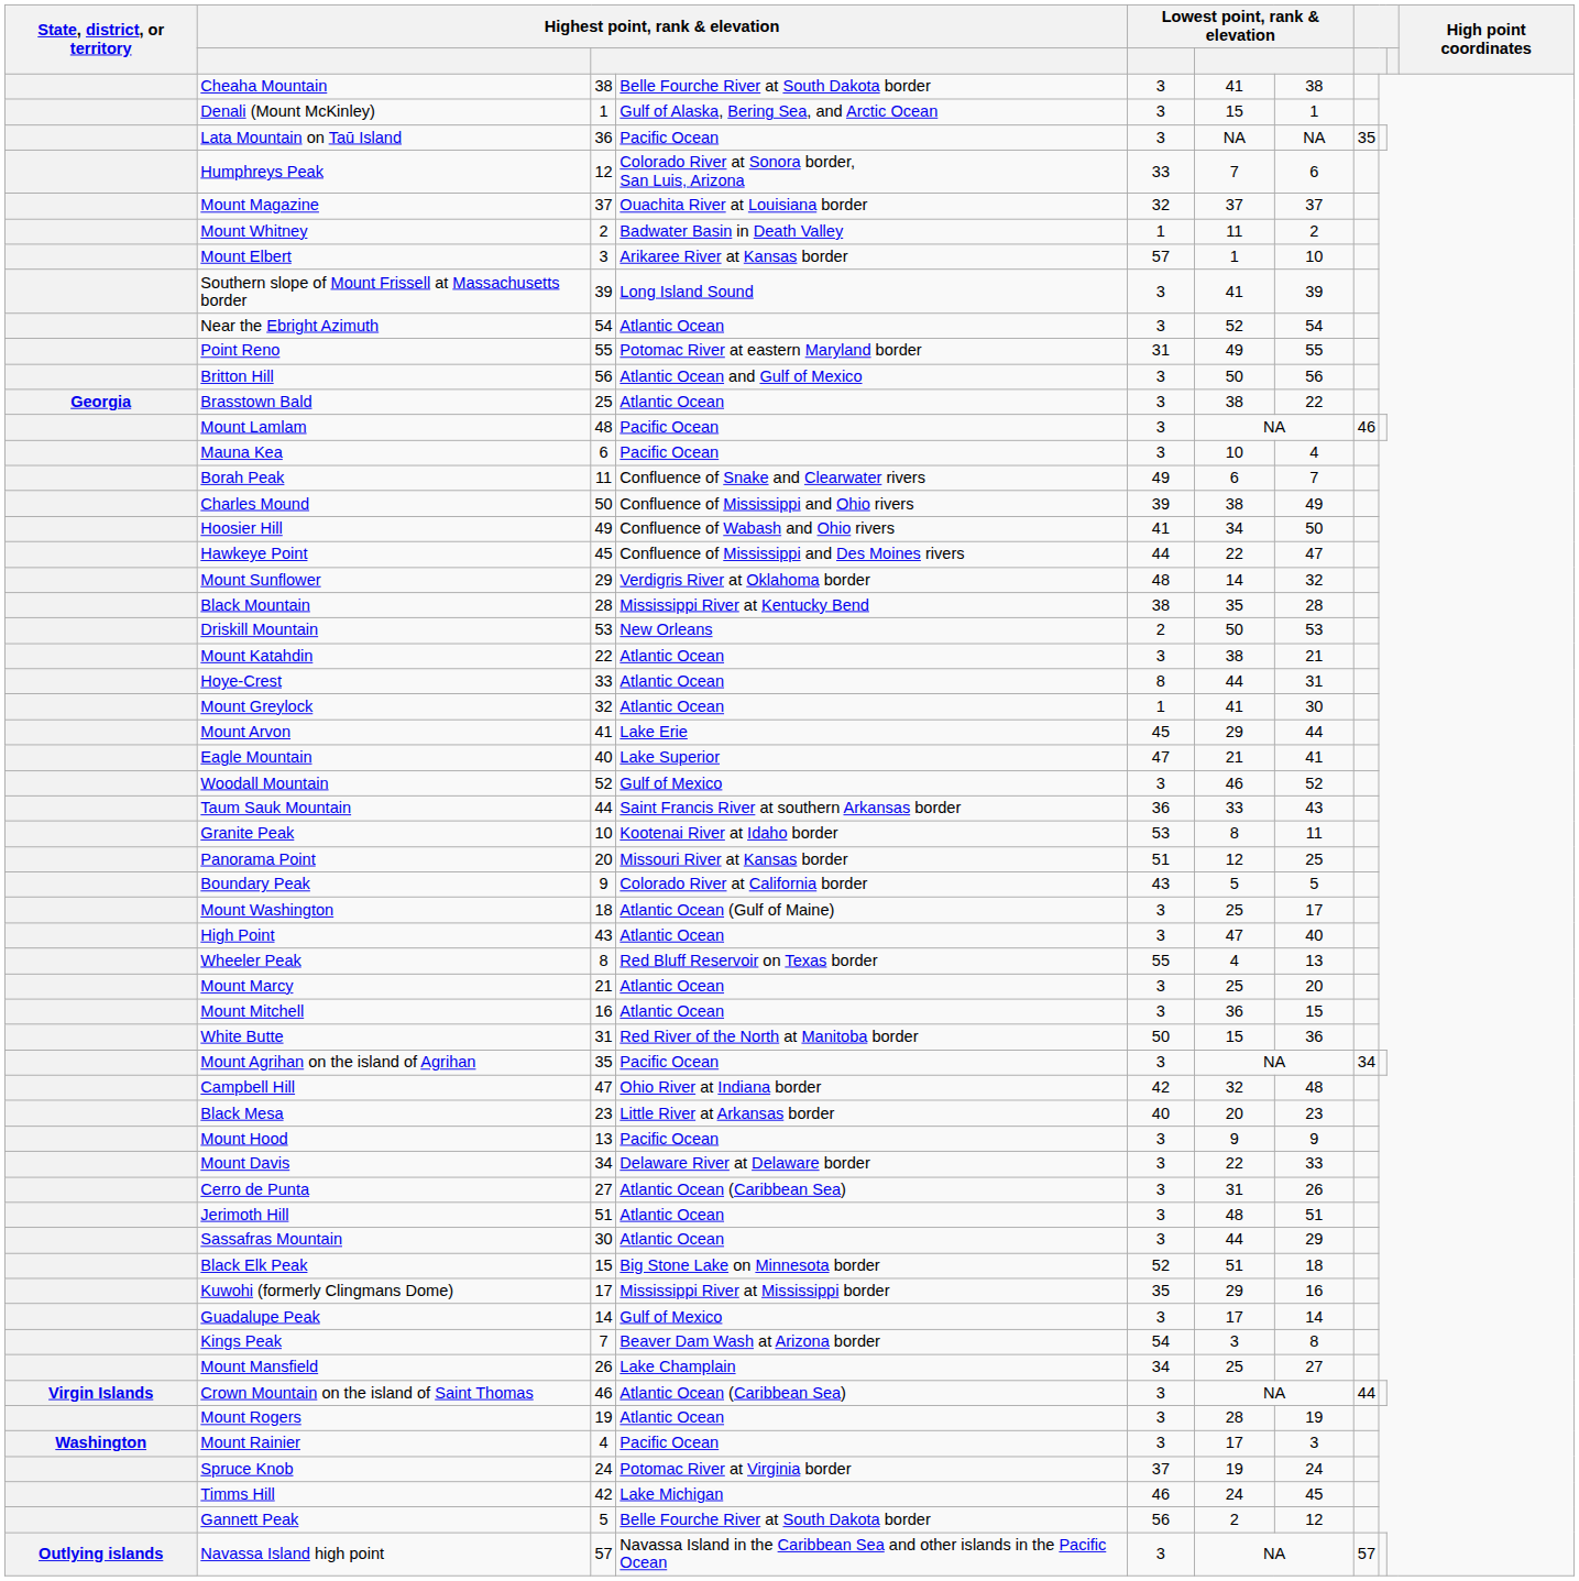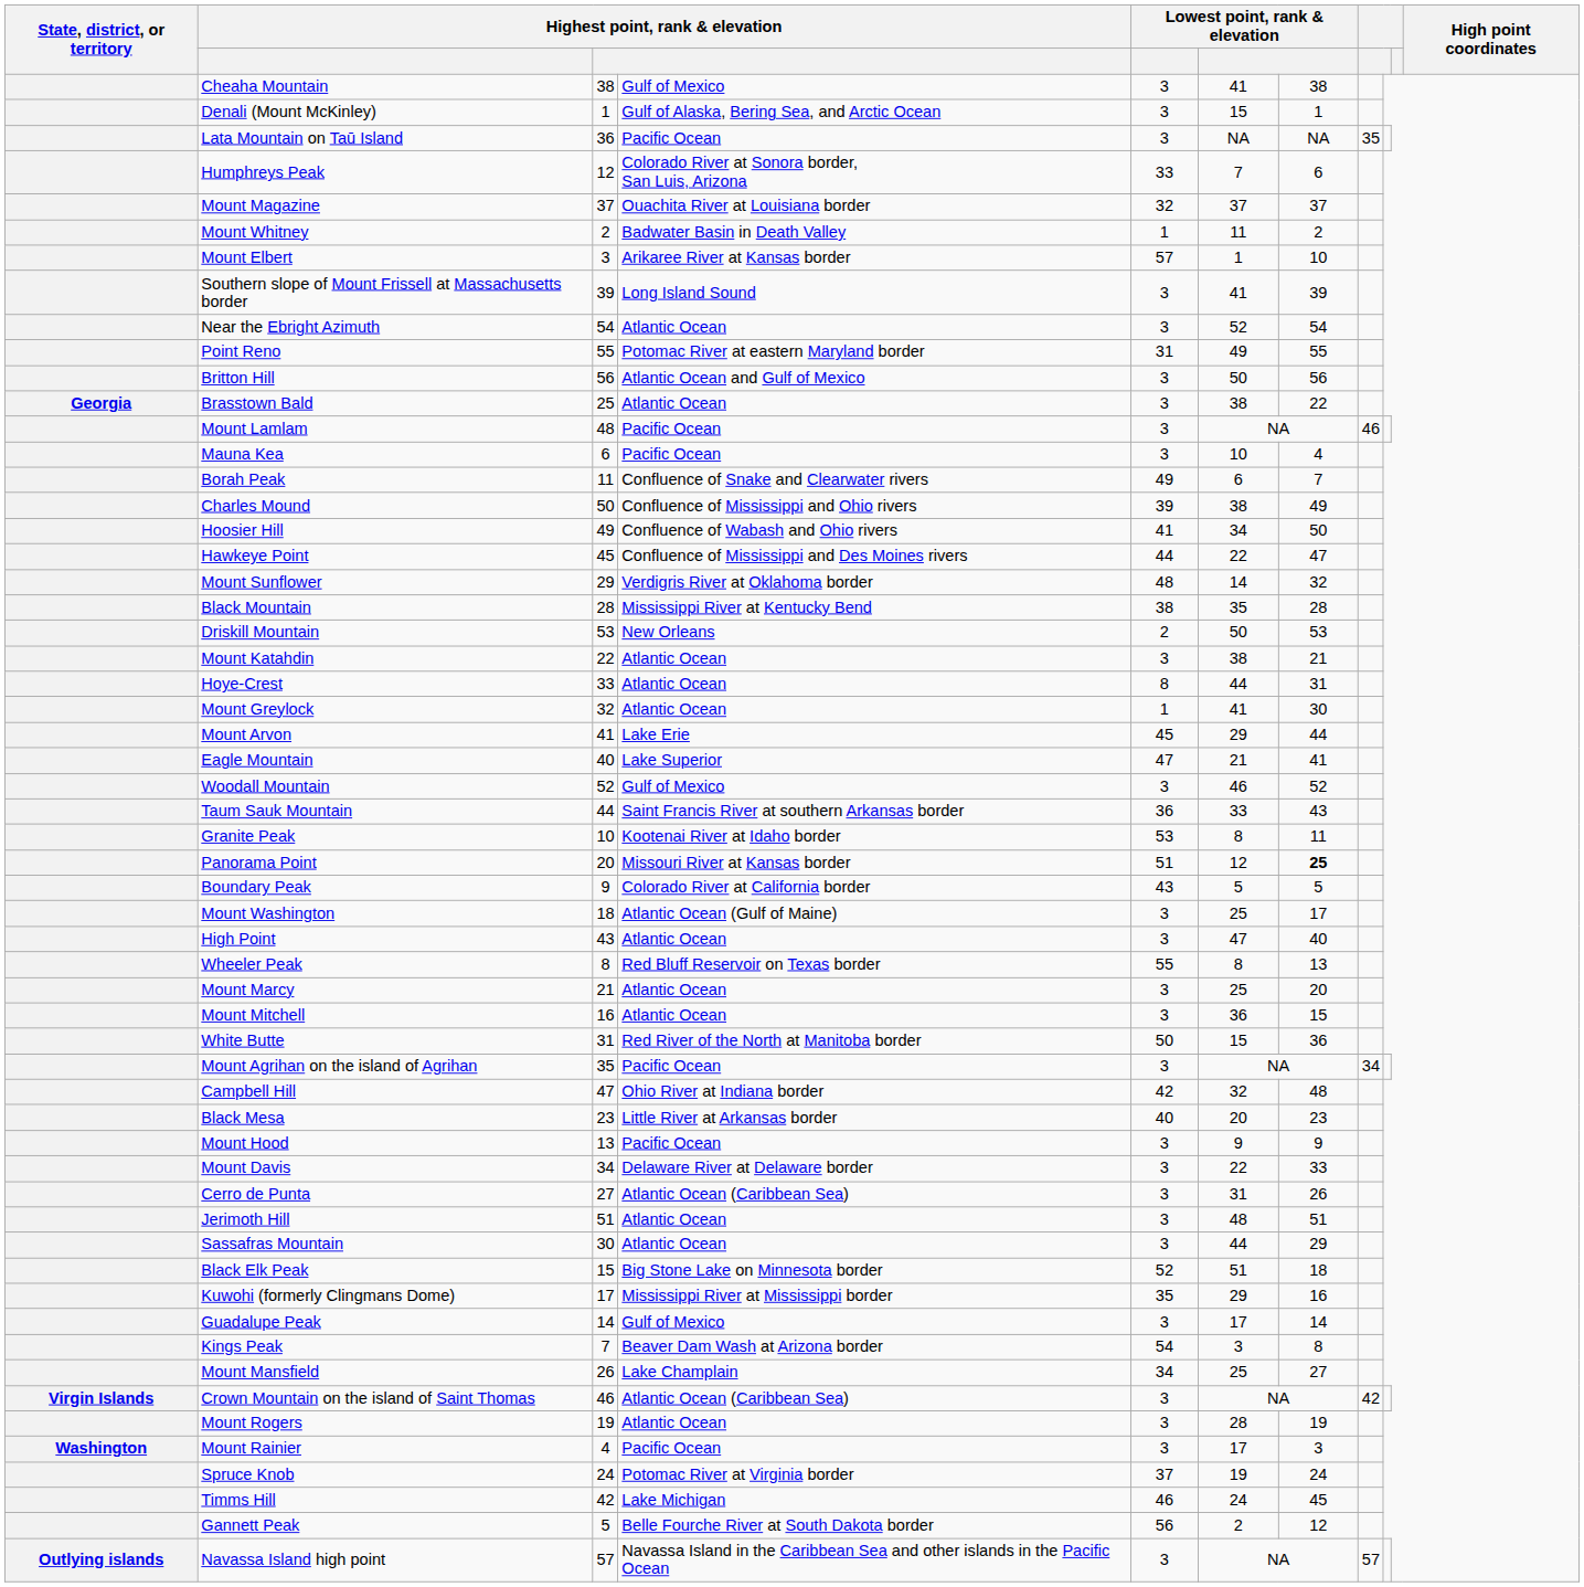 <table class="wikitable sortable plainrowheaders">
 <tr>
 <th scope=col rowspan=2><a href='#'>State</a>, <a href='#'>district</a>, or <a href='#'>territory</a></th>
 <th scope=col colspan=3>Highest point, rank & elevation</th>
 <th scope=col colspan=3>Lowest point, rank & elevation</th>
 <th scope=col colspan=4></th>
 <th scope=col rowspan=2>High point coordinates</th>
 </tr>
 <tr>
 <th scope=col> </th>
 <th scope=col colspan=2> </th>
 <th scope=col> </th>
 <th scope=col colspan=2> </th>
 <th scope=col colspan=2> </th>
 <th scope=col colspan=2> </th>
 </tr>
 <tr>
 <th scope=row></th>
 <td><a href='#'>Cheaha Mountain</a></td>
 <td align=center>38<br></td>
-<td><a href='#'>Belle Fourche River</a> at <a href='#'>South Dakota</a> border</td>
+<td><a href='#'>Gulf of Mexico</a></td>
 <td align=center>3<br></td>
 <td align=center>41<br></td>
 <td align=center>38<br></td>
 <td></td>
 </tr>
 <tr>
 <th scope=row></th>
 <td><a href='#'>Denali</a> (Mount McKinley)</td>
 <td align=center>1<br></td>
 <td><a href='#'>Gulf of Alaska</a>, <a href='#'>Bering Sea</a>, and <a href='#'>Arctic Ocean</a></td>
 <td align=center>3<br></td>
 <td align=center>15<br></td>
 <td align=center>1<br></td>
 <td></td>
 </tr>
 <tr>
 <th scope=row></th>
 <td><a href='#'>Lata Mountain</a> on <a href='#'>Taū Island</a></td>
 <td align=center>36<br></td>
 <td><a href='#'>Pacific Ocean</a></td>
 <td align=center>3<br></td>
 <td colspan=1 align=center>NA</td>
 <td colspan=1 align=center>NA</td>
 <td align=center>35<br></td>
 <td></td>
 </tr>
 <tr>
 <th scope=row></th>
 <td><a href='#'>Humphreys Peak</a></td>
 <td align=center>12<br></td>
 <td><a href='#'>Colorado River</a> at <a href='#'>Sonora</a> border,<br><a href='#'>San Luis, Arizona</a></td>
 <td align=center>33<br></td>
 <td align=center>7<br></td>
 <td align=center>6<br></td>
 <td></td>
 </tr>
 <tr>
 <th scope=row></th>
 <td><a href='#'>Mount Magazine</a></td>
 <td align=center>37<br></td>
 <td><a href='#'>Ouachita River</a> at <a href='#'>Louisiana</a> border</td>
 <td align=center>32<br></td>
 <td align=center>37<br></td>
 <td align=center>37<br></td>
 <td></td>
 </tr>
 <tr>
 <th scope=row></th>
 <td><a href='#'>Mount Whitney</a></td>
 <td align=center>2<br></td>
 <td><a href='#'>Badwater Basin</a> in <a href='#'>Death Valley</a></td>
 <td align=center>1<br></td>
 <td align=center>11<br></td>
 <td align=center>2<br></td>
 <td></td>
 </tr>
 <tr>
 <th scope=row></th>
 <td><a href='#'>Mount Elbert</a></td>
 <td align=center>3<br></td>
 <td><a href='#'>Arikaree River</a> at <a href='#'>Kansas</a> border</td>
 <td align=center>57<br></td>
 <td align=center>1<br></td>
 <td align=center>10<br></td>
 <td></td>
 </tr>
 <tr>
 <th scope=row></th>
 <td>Southern slope of <a href='#'>Mount Frissell</a> at <a href='#'>Massachusetts</a> border</td>
 <td align=center>39<br></td>
 <td><a href='#'>Long Island Sound</a></td>
 <td align=center>3<br></td>
 <td align=center>41<br></td>
 <td align=center>39<br></td>
 <td></td>
 </tr>
 <tr>
 <th scope=row></th>
 <td>Near the <a href='#'>Ebright Azimuth</a></td>
 <td align=center>54<br></td>
 <td><a href='#'>Atlantic Ocean</a></td>
 <td align=center>3<br></td>
 <td align=center>52<br></td>
 <td align=center>54<br></td>
 <td></td>
 </tr>
 <tr>
 <th scope=row></th>
 <td><a href='#'>Point Reno</a></td>
 <td align=center>55<br></td>
 <td><a href='#'>Potomac River</a> at eastern <a href='#'>Maryland</a> border</td>
 <td align=center>31<br></td>
 <td align=center>49<br></td>
 <td align=center>55<br></td>
 <td></td>
 </tr>
 <tr>
 <th scope=row></th>
 <td><a href='#'>Britton Hill</a></td>
 <td align=center>56<br></td>
 <td><a href='#'>Atlantic Ocean</a> and <a href='#'>Gulf of Mexico</a></td>
 <td align=center>3<br></td>
 <td align=center>50<br></td>
 <td align=center>56<br></td>
 <td></td>
 </tr>
 <tr>
 <th scope=row> <a href='#'>Georgia</a></th>
 <td><a href='#'>Brasstown Bald</a></td>
 <td align=center>25<br></td>
 <td><a href='#'>Atlantic Ocean</a></td>
 <td align=center>3<br></td>
 <td align=center>38<br></td>
 <td align=center>22<br></td>
 <td></td>
 </tr>
 <tr>
 <th scope=row></th>
 <td><a href='#'>Mount Lamlam</a></td>
 <td align=center>48<br></td>
 <td><a href='#'>Pacific Ocean</a></td>
 <td align=center>3<br></td>
 <td colspan=2 align=center>NA</td>
 <td align=center>46<br></td>
 <td></td>
 </tr>
 <tr>
 <th scope=row></th>
 <td><a href='#'>Mauna Kea</a></td>
 <td align=center>6<br></td>
 <td><a href='#'>Pacific Ocean</a></td>
 <td align=center>3<br></td>
 <td align=center>10<br></td>
 <td align=center>4<br></td>
 <td></td>
 </tr>
 <tr>
 <th scope=row></th>
 <td><a href='#'>Borah Peak</a></td>
 <td align=center>11<br></td>
 <td>Confluence of <a href='#'>Snake</a> and <a href='#'>Clearwater</a> rivers</td>
 <td align=center>49<br></td>
 <td align=center>6<br></td>
 <td align=center>7<br></td>
 <td></td>
 </tr>
 <tr>
 <th scope=row></th>
 <td><a href='#'>Charles Mound</a></td>
 <td align=center>50<br></td>
 <td>Confluence of <a href='#'>Mississippi</a> and <a href='#'>Ohio</a> rivers</td>
 <td align=center>39<br></td>
 <td align=center>38<br></td>
 <td align=center>49<br></td>
 <td></td>
 </tr>
 <tr>
 <th scope=row></th>
 <td><a href='#'>Hoosier Hill</a></td>
 <td align=center>49<br></td>
 <td>Confluence of <a href='#'>Wabash</a> and <a href='#'>Ohio</a> rivers</td>
 <td align=center>41<br></td>
 <td align=center>34<br></td>
 <td align=center>50<br></td>
 <td></td>
 </tr>
 <tr>
 <th scope=row></th>
 <td><a href='#'>Hawkeye Point</a></td>
 <td align=center>45<br></td>
 <td>Confluence of <a href='#'>Mississippi</a> and <a href='#'>Des Moines</a> rivers</td>
 <td align=center>44<br></td>
 <td align=center>22<br></td>
 <td align=center>47<br></td>
 <td></td>
 </tr>
 <tr>
 <th scope=row></th>
 <td><a href='#'>Mount Sunflower</a></td>
 <td align=center>29<br></td>
 <td><a href='#'>Verdigris River</a> at <a href='#'>Oklahoma</a> border</td>
 <td align=center>48<br></td>
 <td align=center>14<br></td>
 <td align=center>32<br></td>
 <td></td>
 </tr>
 <tr>
 <th scope=row></th>
 <td><a href='#'>Black Mountain</a></td>
 <td align=center>28<br></td>
 <td><a href='#'>Mississippi River</a> at <a href='#'>Kentucky Bend</a></td>
 <td align=center>38<br></td>
 <td align=center>35<br></td>
 <td align=center>28<br></td>
 <td></td>
 </tr>
 <tr>
 <th scope=row></th>
 <td><a href='#'>Driskill Mountain</a></td>
 <td align=center>53<br></td>
 <td><a href='#'>New Orleans</a></td>
 <td align=center>2<br></td>
 <td align=center>50<br></td>
 <td align=center>53<br></td>
 <td></td>
 </tr>
 <tr>
 <th scope=row></th>
 <td><a href='#'>Mount Katahdin</a></td>
 <td align=center>22<br></td>
 <td><a href='#'>Atlantic Ocean</a></td>
 <td align=center>3<br></td>
 <td align=center>38<br></td>
 <td align=center>21<br></td>
 <td></td>
 </tr>
 <tr>
 <th scope=row></th>
 <td><a href='#'>Hoye-Crest</a></td>
 <td align=center>33<br></td>
 <td><a href='#'>Atlantic Ocean</a></td>
 <td align=center>8<br></td>
 <td align=center>44<br></td>
 <td align=center>31<br></td>
 <td></td>
 </tr>
 <tr>
 <th scope=row></th>
 <td><a href='#'>Mount Greylock</a></td>
 <td align=center>32<br></td>
 <td><a href='#'>Atlantic Ocean</a></td>
 <td align=center>1<br></td>
 <td align=center>41<br></td>
 <td align=center>30<br></td>
 <td></td>
 </tr>
 <tr>
 <th scope=row></th>
 <td><a href='#'>Mount Arvon</a></td>
 <td align=center>41<br></td>
 <td><a href='#'>Lake Erie</a></td>
 <td align=center>45<br></td>
 <td align=center>29<br></td>
 <td align=center>44<br></td>
 <td></td>
 </tr>
 <tr>
 <th scope=row></th>
 <td><a href='#'>Eagle Mountain</a></td>
 <td align=center>40<br></td>
 <td><a href='#'>Lake Superior</a></td>
 <td align=center>47<br></td>
 <td align=center>21<br></td>
 <td align=center>41<br></td>
 <td></td>
 </tr>
 <tr>
 <th scope=row></th>
 <td><a href='#'>Woodall Mountain</a></td>
 <td align=center>52<br></td>
 <td><a href='#'>Gulf of Mexico</a></td>
 <td align=center>3<br></td>
 <td align=center>46<br></td>
 <td align=center>52<br></td>
 <td></td>
 </tr>
 <tr>
 <th scope=row></th>
 <td><a href='#'>Taum Sauk Mountain</a></td>
 <td align=center>44<br></td>
 <td><a href='#'>Saint Francis River</a> at southern <a href='#'>Arkansas</a> border</td>
 <td align=center>36<br></td>
 <td align=center>33<br></td>
 <td align=center>43<br></td>
 <td></td>
 </tr>
 <tr>
 <th scope=row></th>
 <td><a href='#'>Granite Peak</a></td>
 <td align=center>10<br></td>
 <td><a href='#'>Kootenai River</a> at <a href='#'>Idaho</a> border</td>
 <td align=center>53<br></td>
 <td align=center>8<br></td>
 <td align=center>11<br></td>
 <td></td>
 </tr>
 <tr>
 <th scope=row></th>
 <td><a href='#'>Panorama Point</a></td>
 <td align=center>20<br></td>
 <td><a href='#'>Missouri River</a> at <a href='#'>Kansas</a> border</td>
 <td align=center>51<br></td>
 <td align=center>12<br></td>
-<td align=center>25<br></td>
+<td align=center><strong>25<br></strong></td>
 <td></td>
 </tr>
 <tr>
 <th scope=row></th>
 <td><a href='#'>Boundary Peak</a></td>
 <td align=center>9<br></td>
 <td><a href='#'>Colorado River</a> at <a href='#'>California</a> border</td>
 <td align=center>43<br></td>
 <td align=center>5<br></td>
 <td align=center>5<br></td>
 <td></td>
 </tr>
 <tr>
 <th scope=row></th>
 <td><a href='#'>Mount Washington</a></td>
 <td align=center>18<br></td>
 <td><a href='#'>Atlantic Ocean</a> (Gulf of Maine)</td>
 <td align=center>3<br></td>
 <td align=center>25<br></td>
 <td align=center>17<br></td>
 <td></td>
 </tr>
 <tr>
 <th scope=row></th>
 <td><a href='#'>High Point</a></td>
 <td align=center>43<br></td>
 <td><a href='#'>Atlantic Ocean</a></td>
 <td align=center>3<br></td>
 <td align=center>47<br></td>
 <td align=center>40<br></td>
 <td></td>
 </tr>
 <tr>
 <th scope=row></th>
 <td><a href='#'>Wheeler Peak</a></td>
 <td align=center>8<br></td>
 <td><a href='#'>Red Bluff Reservoir</a> on <a href='#'>Texas</a> border</td>
 <td align=center>55<br></td>
-<td align=center>4<br></td>
+<td align=center>8<br></td>
 <td align=center>13<br></td>
 <td></td>
 </tr>
 <tr>
 <th scope=row></th>
 <td><a href='#'>Mount Marcy</a></td>
 <td align=center>21<br></td>
 <td><a href='#'>Atlantic Ocean</a></td>
 <td align=center>3<br></td>
 <td align=center>25<br></td>
 <td align=center>20<br></td>
 <td></td>
 </tr>
 <tr>
 <th scope=row></th>
 <td><a href='#'>Mount Mitchell</a></td>
 <td align=center>16<br></td>
 <td><a href='#'>Atlantic Ocean</a></td>
 <td align=center>3<br></td>
 <td align=center>36<br></td>
 <td align=center>15<br></td>
 <td></td>
 </tr>
 <tr>
 <th scope=row></th>
 <td><a href='#'>White Butte</a></td>
 <td align=center>31<br></td>
 <td><a href='#'>Red River of the North</a> at <a href='#'>Manitoba</a> border</td>
 <td align=center>50<br></td>
 <td align=center>15<br></td>
 <td align=center>36<br></td>
 <td></td>
 </tr>
 <tr>
 <th scope=row></th>
 <td><a href='#'>Mount Agrihan</a> on the island of <a href='#'>Agrihan</a></td>
 <td align=center>35<br></td>
 <td><a href='#'>Pacific Ocean</a></td>
 <td align=center>3<br></td>
 <td colspan=2 align=center>NA</td>
 <td align=center>34<br></td>
 <td></td>
 </tr>
 <tr>
 <th scope=row></th>
 <td><a href='#'>Campbell Hill</a></td>
 <td align=center>47<br></td>
 <td><a href='#'>Ohio River</a> at <a href='#'>Indiana</a> border</td>
 <td align=center>42<br></td>
 <td align=center>32<br></td>
 <td align=center>48<br></td>
 <td></td>
 </tr>
 <tr>
 <th scope=row></th>
 <td><a href='#'>Black Mesa</a></td>
 <td align=center>23<br></td>
 <td><a href='#'>Little River</a> at <a href='#'>Arkansas</a> border</td>
 <td align=center>40<br></td>
 <td align=center>20<br></td>
 <td align=center>23<br></td>
 <td></td>
 </tr>
 <tr>
 <th scope=row></th>
 <td><a href='#'>Mount Hood</a></td>
 <td align=center>13<br></td>
 <td><a href='#'>Pacific Ocean</a></td>
 <td align=center>3<br></td>
 <td align=center>9<br></td>
 <td align=center>9<br></td>
 <td></td>
 </tr>
 <tr>
 <th scope=row></th>
 <td><a href='#'>Mount Davis</a></td>
 <td align=center>34<br></td>
 <td><a href='#'>Delaware River</a> at <a href='#'>Delaware</a> border</td>
 <td align=center>3<br></td>
 <td align=center>22<br></td>
 <td align=center>33<br></td>
 <td></td>
 </tr>
 <tr>
 <th scope=row></th>
 <td><a href='#'>Cerro de Punta</a></td>
 <td align=center>27<br></td>
 <td><a href='#'>Atlantic Ocean</a> (<a href='#'>Caribbean Sea</a>)</td>
 <td align=center>3<br></td>
 <td align=center>31<br></td>
 <td align=center>26<br></td>
 <td></td>
 </tr>
 <tr>
 <th scope=row></th>
 <td><a href='#'>Jerimoth Hill</a></td>
 <td align=center>51<br></td>
 <td><a href='#'>Atlantic Ocean</a></td>
 <td align=center>3<br></td>
 <td align=center>48<br></td>
 <td align=center>51<br></td>
 <td></td>
 </tr>
 <tr>
 <th scope=row></th>
 <td><a href='#'>Sassafras Mountain</a></td>
 <td align=center>30<br></td>
 <td><a href='#'>Atlantic Ocean</a></td>
 <td align=center>3<br></td>
 <td align=center>44<br></td>
 <td align=center>29<br></td>
 <td></td>
 </tr>
 <tr>
 <th scope=row></th>
 <td><a href='#'>Black Elk Peak</a></td>
 <td align=center>15<br></td>
 <td><a href='#'>Big Stone Lake</a> on <a href='#'>Minnesota</a> border</td>
 <td align=center>52<br></td>
 <td align=center>51<br></td>
 <td align=center>18<br></td>
 <td></td>
 </tr>
 <tr>
 <th scope=row></th>
 <td><a href='#'>Kuwohi</a> (formerly Clingmans Dome)</td>
 <td align=center>17<br></td>
 <td><a href='#'>Mississippi River</a> at <a href='#'>Mississippi</a> border</td>
 <td align=center>35<br></td>
 <td align=center>29<br></td>
 <td align=center>16<br></td>
 <td></td>
 </tr>
 <tr>
 <th scope=row></th>
 <td><a href='#'>Guadalupe Peak</a></td>
 <td align=center>14<br></td>
 <td><a href='#'>Gulf of Mexico</a></td>
 <td align=center>3<br></td>
 <td align=center>17<br></td>
 <td align=center>14<br></td>
 <td></td>
 </tr>
 <tr>
 <th scope=row></th>
 <td><a href='#'>Kings Peak</a></td>
 <td align=center>7<br></td>
 <td><a href='#'>Beaver Dam Wash</a> at <a href='#'>Arizona</a> border</td>
 <td align=center>54<br></td>
 <td align=center>3<br></td>
 <td align=center>8<br></td>
 <td></td>
 </tr>
 <tr>
 <th scope=row></th>
 <td><a href='#'>Mount Mansfield</a></td>
 <td align=center>26<br></td>
 <td><a href='#'>Lake Champlain</a></td>
 <td align=center>34<br></td>
 <td align=center>25<br></td>
 <td align=center>27<br></td>
 <td></td>
 </tr>
 <tr>
 <th scope=row> <a href='#'>Virgin Islands</a></th>
 <td><a href='#'>Crown Mountain</a> on the island of <a href='#'>Saint Thomas</a></td>
 <td align=center>46<br></td>
 <td><a href='#'>Atlantic Ocean</a> (<a href='#'>Caribbean Sea</a>)</td>
 <td align=center>3<br></td>
 <td colspan=2 align=center>NA</td>
-<td align=center>44<br></td>
+<td align=center>42<br></td>
 <td></td>
 </tr>
 <tr>
 <th scope=row></th>
 <td><a href='#'>Mount Rogers</a></td>
 <td align=center>19<br></td>
 <td><a href='#'>Atlantic Ocean</a></td>
 <td align=center>3<br></td>
 <td align=center>28<br></td>
 <td align=center>19<br></td>
 <td></td>
 </tr>
 <tr>
 <th scope=row> <a href='#'>Washington</a></th>
 <td><a href='#'>Mount Rainier</a></td>
 <td align=center>4<br></td>
 <td><a href='#'>Pacific Ocean</a></td>
 <td align=center>3<br></td>
 <td align=center>17<br></td>
 <td align=center>3<br></td>
 <td></td>
 </tr>
 <tr>
 <th scope=row></th>
 <td><a href='#'>Spruce Knob</a></td>
 <td align=center>24<br></td>
 <td><a href='#'>Potomac River</a> at <a href='#'>Virginia</a> border</td>
 <td align=center>37<br></td>
 <td align=center>19<br></td>
 <td align=center>24<br></td>
 <td></td>
 </tr>
 <tr>
 <th scope=row></th>
 <td><a href='#'>Timms Hill</a></td>
 <td align=center>42<br></td>
 <td><a href='#'>Lake Michigan</a></td>
 <td align=center>46<br></td>
 <td align=center>24<br></td>
 <td align=center>45<br></td>
 <td></td>
 </tr>
 <tr>
 <th scope=row></th>
 <td><a href='#'>Gannett Peak</a></td>
 <td align=center>5<br></td>
 <td><a href='#'>Belle Fourche River</a> at <a href='#'>South Dakota</a> border</td>
 <td align=center>56<br></td>
 <td align=center>2<br></td>
 <td align=center>12<br></td>
 <td></td>
 </tr>
 <tr>
 <th scope=row> <a href='#'>Outlying islands</a></th>
 <td><a href='#'>Navassa Island</a> high point</td>
 <td align=center>57<br></td>
 <td>Navassa Island in the <a href='#'>Caribbean Sea</a> and other islands in the <a href='#'>Pacific Ocean</a></td>
 <td align=center>3<br></td>
 <td colspan=2 align=center>NA</td>
 <td align=center>57<br></td>
 <td></td>
 </tr>
 </table>
